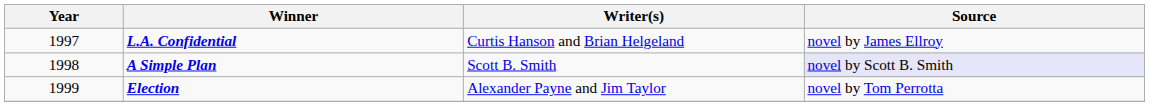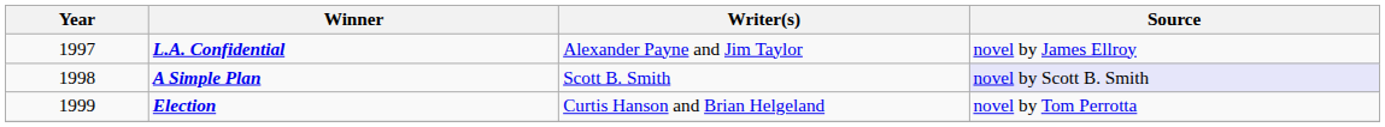 <table class="wikitable" width="95%" cellpadding="5">
 <tr>
 <th width="100">Year</th>
 <th width="300">Winner</th>
 <th width="300">Writer(s)</th>
 <th width="300">Source</th>
 </tr>
 <tr>
 <td style="text-align:center;">1997</td>
 <td><strong><em><a href='#'>L.A. Confidential</a></em></strong></td>
-<td><a href='#'>Curtis Hanson</a> and <a href='#'>Brian Helgeland</a></td>
+<td><a href='#'>Alexander Payne</a> and <a href='#'>Jim Taylor</a></td>
 <td><a href='#'>novel</a> by <a href='#'>James Ellroy</a></td>
 </tr>
 <tr>
 <td style="text-align:center;">1998</td>
 <td><strong><em><a href='#'>A Simple Plan</a></em></strong></td>
 <td><a href='#'>Scott B. Smith</a></td>
 <td style="background: lavender;"><a href='#'>novel</a> by Scott B. Smith</td>
 </tr>
 <tr>
 <td style="text-align:center;">1999</td>
 <td><strong><em><a href='#'>Election</a></em></strong></td>
-<td><a href='#'>Alexander Payne</a> and <a href='#'>Jim Taylor</a></td>
+<td><a href='#'>Curtis Hanson</a> and <a href='#'>Brian Helgeland</a></td>
 <td><a href='#'>novel</a> by <a href='#'>Tom Perrotta</a></td>
 </tr>
 <tr>
 </tr>
 </table>
